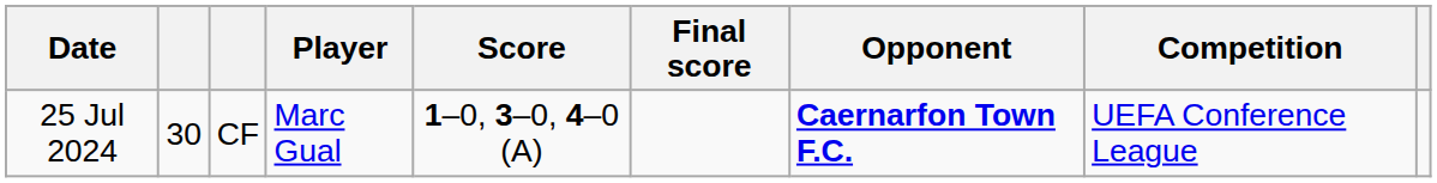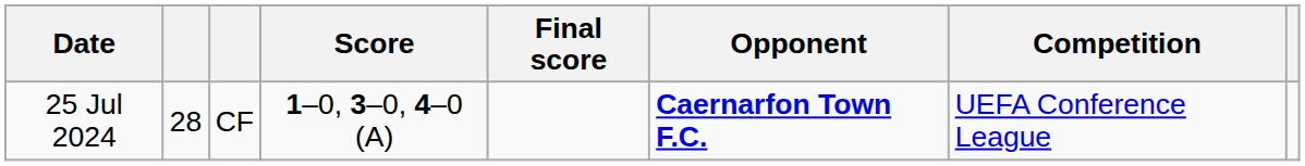 <table class="wikitable" style="text-align:center; font-size:85%;">
 <tr>
 <th>Date</th>
 <th></th>
 <th></th>
-<th>Player</th>
 <th>Score</th>
 <th>Final score</th>
 <th>Opponent</th>
 <th>Competition</th>
 <th></th>
 </tr>
 <tr>
 <td>25 Jul 2024</td>
-<td>30</td>
+<td>28</td>
 <td>CF</td>
-<td style="text-align:left;" data-sort-value="Gual"> <a href='#'>Marc Gual</a></td>
 <td><strong>1</strong>–0, <strong>3</strong>–0, <strong>4</strong>–0 (A)</td>
 <td></td>
 <td style="text-align:left;"><strong><a href='#'>Caernarfon Town F.C.</a></strong></td>
 <td style="text-align:left;"><a href='#'>UEFA Conference League</a></td>
 <td></td>
 </tr>
 </table>
